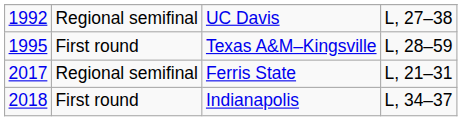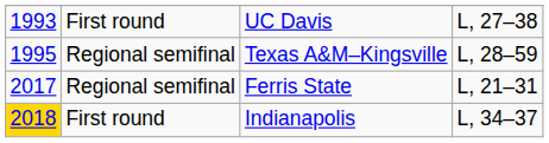 <table class="wikitable">
 <tr>
 </tr>
 <tr>
-<td><a href='#'>1992</a></td>
-<td>Regional semifinal</td>
+<td><a href='#'>1993</a></td>
+<td>First round</td>
 <td><a href='#'>UC Davis</a></td>
 <td>L, 27–38</td>
 </tr>
 <tr>
 <td><a href='#'>1995</a></td>
-<td>First round</td>
+<td>Regional semifinal</td>
 <td><a href='#'>Texas A&M–Kingsville</a></td>
 <td>L, 28–59</td>
 </tr>
 <tr>
 <td><a href='#'>2017</a></td>
 <td>Regional semifinal</td>
 <td><a href='#'>Ferris State</a></td>
 <td>L, 21–31</td>
 </tr>
 <tr>
-<td><a href='#'>2018</a></td>
+<td style="background: gold;"><a href='#'>2018</a></td>
 <td>First round</td>
 <td><a href='#'>Indianapolis</a></td>
 <td>L, 34–37</td>
 </tr>
 </table>
